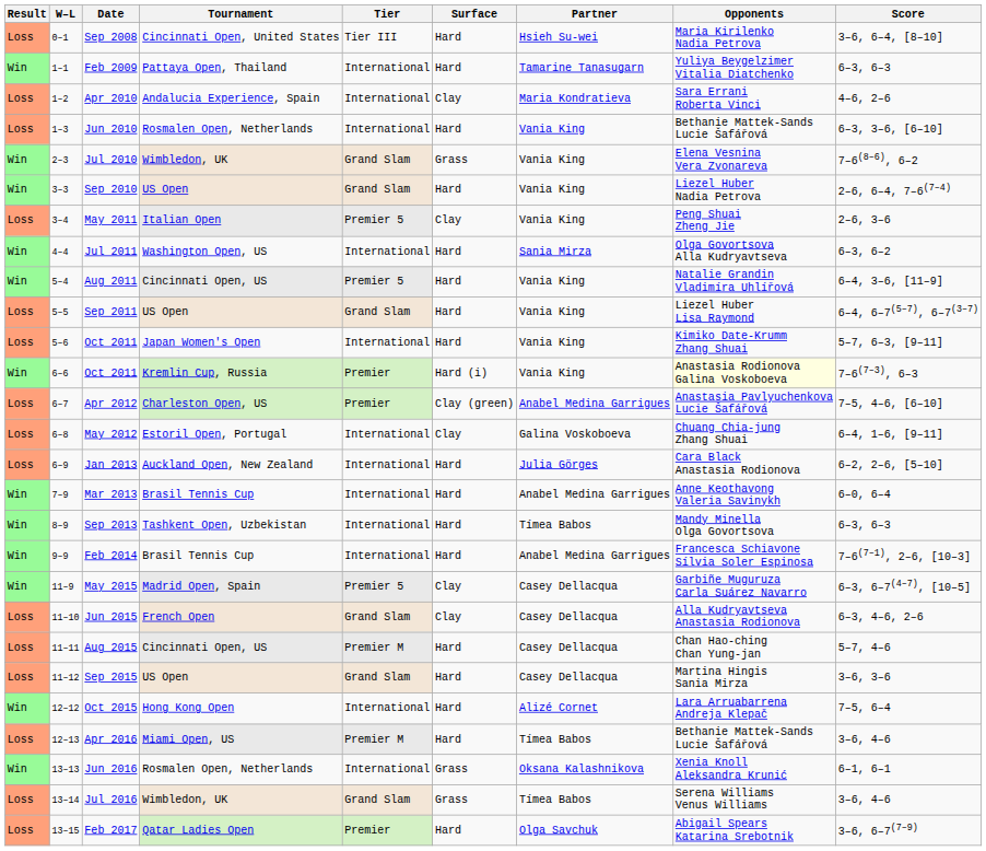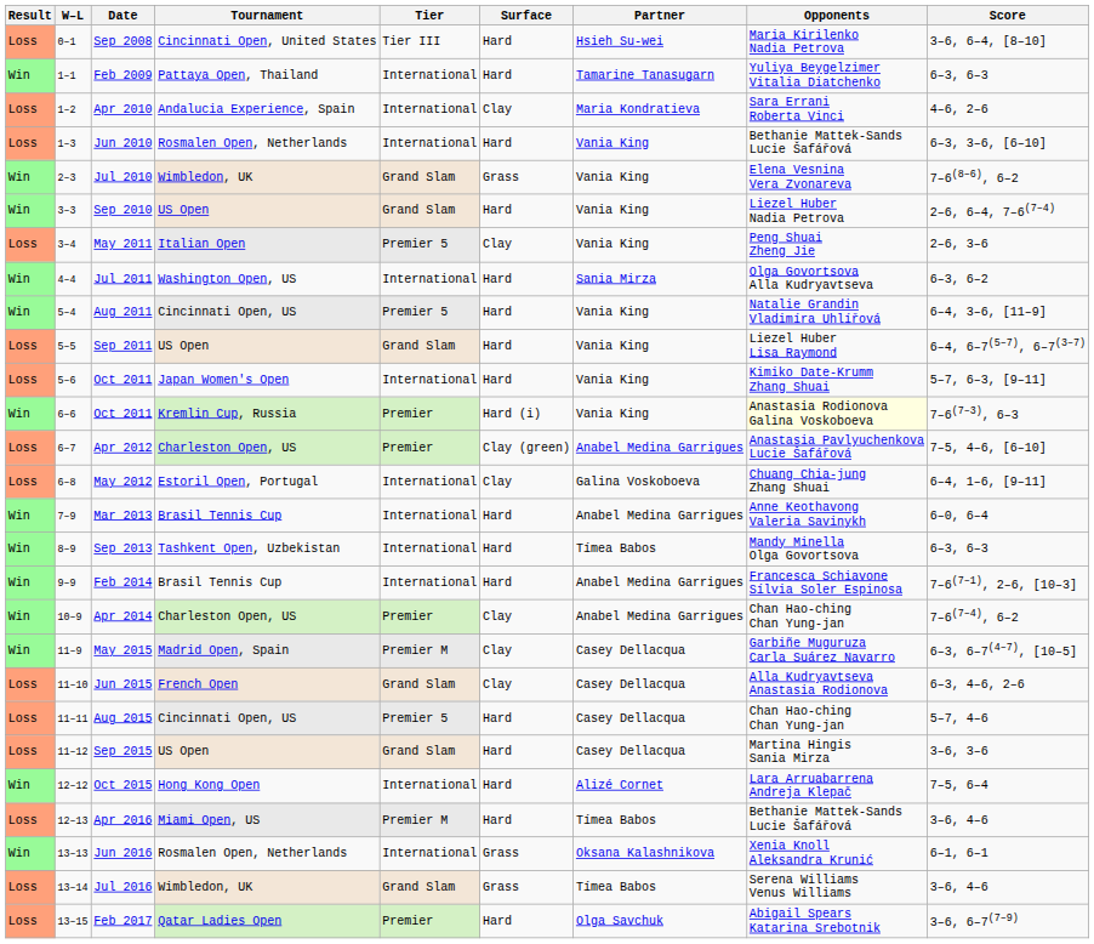 <table class="wikitable sortable nowrap">
 <tr>
 <th>Result</th>
 <th class="unsortable">W–L</th>
 <th>Date</th>
 <th>Tournament</th>
 <th>Tier</th>
 <th>Surface</th>
 <th>Partner</th>
 <th>Opponents</th>
 <th class="unsortable">Score</th>
 </tr>
 <tr>
 <td style="background:#ffa07a;">Loss</td>
 <td><small>0–1</small></td>
 <td><a href='#'>Sep 2008</a></td>
 <td><a href='#'>Cincinnati Open</a>, United States</td>
 <td>Tier III</td>
 <td>Hard</td>
 <td> <a href='#'>Hsieh Su-wei</a></td>
 <td> <a href='#'>Maria Kirilenko</a> <br>  <a href='#'>Nadia Petrova</a></td>
 <td>3–6, 6–4, [8–10]</td>
 </tr>
 <tr>
 <td style="background:#98fb98;">Win</td>
 <td><small>1–1</small></td>
 <td><a href='#'>Feb 2009</a></td>
 <td><a href='#'>Pattaya Open</a>, Thailand</td>
 <td>International</td>
 <td>Hard</td>
 <td> <a href='#'>Tamarine Tanasugarn</a></td>
 <td> <a href='#'>Yuliya Beygelzimer</a> <br>  <a href='#'>Vitalia Diatchenko</a></td>
 <td>6–3, 6–3</td>
 </tr>
 <tr>
 <td style="background:#ffa07a;">Loss</td>
 <td><small>1–2</small></td>
 <td><a href='#'>Apr 2010</a></td>
 <td><a href='#'>Andalucia Experience</a>, Spain</td>
 <td>International</td>
 <td>Clay</td>
 <td> <a href='#'>Maria Kondratieva</a></td>
 <td> <a href='#'>Sara Errani</a> <br>  <a href='#'>Roberta Vinci</a></td>
 <td>4–6, 2–6</td>
 </tr>
 <tr>
 <td style="background:#ffa07a;">Loss</td>
 <td><small>1–3</small></td>
 <td><a href='#'>Jun 2010</a></td>
 <td><a href='#'>Rosmalen Open</a>, Netherlands</td>
 <td>International</td>
 <td>Hard</td>
 <td> <a href='#'>Vania King</a></td>
 <td> Bethanie Mattek-Sands <br>  Lucie Šafářová</td>
 <td>6–3, 3–6, [6–10]</td>
 </tr>
 <tr>
 <td style="background:#98fb98;">Win</td>
 <td><small>2–3</small></td>
 <td><a href='#'>Jul 2010</a></td>
 <td style="background:#f3e6d7;"><a href='#'>Wimbledon</a>, UK</td>
 <td style="background:#f3e6d7;">Grand Slam</td>
 <td>Grass</td>
 <td> Vania King</td>
 <td> <a href='#'>Elena Vesnina</a> <br>  <a href='#'>Vera Zvonareva</a></td>
 <td>7–6<sup>(8–6)</sup>, 6–2</td>
 </tr>
 <tr>
 <td style="background:#98fb98;">Win</td>
 <td><small>3–3</small></td>
 <td><a href='#'>Sep 2010</a></td>
 <td style="background:#f3e6d7;"><a href='#'>US Open</a></td>
 <td style="background:#f3e6d7;">Grand Slam</td>
 <td>Hard</td>
 <td> Vania King</td>
 <td> <a href='#'>Liezel Huber</a> <br>  Nadia Petrova</td>
 <td>2–6, 6–4, 7–6<sup>(7–4)</sup></td>
 </tr>
 <tr>
 <td style="background:#ffa07a;">Loss</td>
 <td><small>3–4</small></td>
 <td><a href='#'>May 2011</a></td>
 <td style="background:#e9e9e9;"><a href='#'>Italian Open</a></td>
 <td style="background:#e9e9e9;">Premier 5</td>
 <td>Clay</td>
 <td> Vania King</td>
 <td> <a href='#'>Peng Shuai</a> <br>  <a href='#'>Zheng Jie</a></td>
 <td>2–6, 3–6</td>
 </tr>
 <tr>
 <td style="background:#98fb98;">Win</td>
 <td><small>4–4</small></td>
 <td><a href='#'>Jul 2011</a></td>
 <td><a href='#'>Washington Open</a>, US</td>
 <td>International</td>
 <td>Hard</td>
 <td> <a href='#'>Sania Mirza</a></td>
 <td> <a href='#'>Olga Govortsova</a> <br>  Alla Kudryavtseva</td>
 <td>6–3, 6–2</td>
 </tr>
 <tr>
 <td style="background:#98fb98;">Win</td>
 <td><small>5–4</small></td>
 <td><a href='#'>Aug 2011</a></td>
 <td style="background:#e9e9e9;">Cincinnati Open, US</td>
 <td style="background:#e9e9e9;">Premier 5</td>
 <td>Hard</td>
 <td> Vania King</td>
 <td> <a href='#'>Natalie Grandin</a> <br>  <a href='#'>Vladimíra Uhlířová</a></td>
 <td>6–4, 3–6, [11–9]</td>
 </tr>
 <tr>
 <td style="background:#ffa07a;">Loss</td>
 <td><small>5–5</small></td>
 <td><a href='#'>Sep 2011</a></td>
 <td style="background:#f3e6d7;">US Open</td>
 <td style="background:#f3e6d7;">Grand Slam</td>
 <td>Hard</td>
 <td> Vania King</td>
 <td> Liezel Huber <br>  <a href='#'>Lisa Raymond</a></td>
 <td>6–4, 6–7<sup>(5–7)</sup>, 6–7<sup>(3–7)</sup></td>
 </tr>
 <tr>
 <td style="background:#ffa07a;">Loss</td>
 <td><small>5–6</small></td>
 <td><a href='#'>Oct 2011</a></td>
 <td><a href='#'>Japan Women's Open</a></td>
 <td>International</td>
 <td>Hard</td>
 <td> Vania King</td>
 <td> <a href='#'>Kimiko Date-Krumm</a> <br>  <a href='#'>Zhang Shuai</a></td>
 <td>5–7, 6–3, [9–11]</td>
 </tr>
 <tr>
 <td style="background:#98fb98;">Win</td>
 <td><small>6–6</small></td>
 <td><a href='#'>Oct 2011</a></td>
 <td style="background:#d4f1c5;"><a href='#'>Kremlin Cup</a>, Russia</td>
 <td style="background:#d4f1c5;">Premier</td>
 <td>Hard (i)</td>
 <td> Vania King</td>
 <td style="background: lightyellow;"> Anastasia Rodionova <br>  Galina Voskoboeva</td>
 <td>7–6<sup>(7–3)</sup>, 6–3</td>
 </tr>
 <tr>
 <td style="background:#ffa07a;">Loss</td>
 <td><small>6–7</small></td>
 <td><a href='#'>Apr 2012</a></td>
 <td style="background:#d4f1c5;"><a href='#'>Charleston Open</a>, US</td>
 <td style="background:#d4f1c5;">Premier</td>
 <td>Clay (green)</td>
 <td> <a href='#'>Anabel Medina Garrigues</a></td>
 <td> <a href='#'>Anastasia Pavlyuchenkova</a> <br>  <a href='#'>Lucie Šafářová</a></td>
 <td>7–5, 4–6, [6–10]</td>
 </tr>
 <tr>
 <td style="background:#ffa07a;">Loss</td>
 <td><small>6–8</small></td>
 <td><a href='#'>May 2012</a></td>
 <td><a href='#'>Estoril Open</a>, Portugal</td>
 <td>International</td>
 <td>Clay</td>
 <td> Galina Voskoboeva</td>
 <td> <a href='#'>Chuang Chia-jung</a> <br>  Zhang Shuai</td>
 <td>6–4, 1–6, [9–11]</td>
 </tr>
 <tr>
-<td style="background:#ffa07a;">Loss</td>
-<td><small>6–9</small></td>
-<td><a href='#'>Jan 2013</a></td>
-<td><a href='#'>Auckland Open</a>, New Zealand</td>
-<td>International</td>
-<td>Hard</td>
-<td> <a href='#'>Julia Görges</a></td>
-<td> <a href='#'>Cara Black</a> <br>  Anastasia Rodionova</td>
-<td>6–2, 2–6, [5–10]</td>
-</tr>
-<tr>
 <td style="background:#98fb98;">Win</td>
 <td><small>7–9</small></td>
 <td><a href='#'>Mar 2013</a></td>
 <td><a href='#'>Brasil Tennis Cup</a></td>
 <td>International</td>
 <td>Hard</td>
 <td> Anabel Medina Garrigues</td>
 <td> <a href='#'>Anne Keothavong</a> <br>  <a href='#'>Valeria Savinykh</a></td>
 <td>6–0, 6–4</td>
 </tr>
 <tr>
 <td style="background:#98fb98;">Win</td>
 <td><small>8–9</small></td>
 <td><a href='#'>Sep 2013</a></td>
 <td><a href='#'>Tashkent Open</a>, Uzbekistan</td>
 <td>International</td>
 <td>Hard</td>
 <td> Tímea Babos</td>
 <td> <a href='#'>Mandy Minella</a> <br>  Olga Govortsova</td>
 <td>6–3, 6–3</td>
 </tr>
 <tr>
 <td style="background:#98fb98;">Win</td>
 <td><small>9–9</small></td>
 <td><a href='#'>Feb 2014</a></td>
 <td>Brasil Tennis Cup</td>
 <td>International</td>
 <td>Hard</td>
 <td> Anabel Medina Garrigues</td>
 <td> <a href='#'>Francesca Schiavone</a> <br>  <a href='#'>Sílvia Soler Espinosa</a></td>
 <td>7–6<sup>(7–1)</sup>, 2–6, [10–3]</td>
 </tr>
 <tr>
 <td style="background:#98fb98;">Win</td>
+<td><small>10–9</small></td>
+<td><a href='#'>Apr 2014</a></td>
+<td style="background:#d4f1c5;">Charleston Open, US</td>
+<td style="background:#d4f1c5;">Premier</td>
+<td>Clay</td>
+<td> Anabel Medina Garrigues</td>
+<td> Chan Hao-ching <br>  Chan Yung-jan</td>
+<td>7–6<sup>(7–4)</sup>, 6–2</td>
+</tr>
+<tr>
+<td style="background:#98fb98;">Win</td>
 <td><small>11–9</small></td>
 <td><a href='#'>May 2015</a></td>
 <td style="background:#e9e9e9;"><a href='#'>Madrid Open</a>, Spain</td>
-<td style="background:#e9e9e9;">Premier 5</td>
+<td style="background:#e9e9e9;">Premier M</td>
 <td>Clay</td>
 <td> Casey Dellacqua</td>
 <td> <a href='#'>Garbiñe Muguruza</a> <br>  <a href='#'>Carla Suárez Navarro</a></td>
 <td>6–3, 6–7<sup>(4–7)</sup>, [10–5]</td>
 </tr>
 <tr>
 <td style="background:#ffa07a;">Loss</td>
 <td><small>11–10</small></td>
 <td><a href='#'>Jun 2015</a></td>
 <td style="background:#f3e6d7;"><a href='#'>French Open</a></td>
 <td style="background:#f3e6d7;">Grand Slam</td>
 <td>Clay</td>
 <td> Casey Dellacqua</td>
 <td> <a href='#'>Alla Kudryavtseva</a> <br>  <a href='#'>Anastasia Rodionova</a></td>
 <td>6–3, 4–6, 2–6</td>
 </tr>
 <tr>
 <td style="background:#ffa07a;">Loss</td>
 <td><small>11–11</small></td>
 <td><a href='#'>Aug 2015</a></td>
 <td style="background:#e9e9e9;">Cincinnati Open, US</td>
-<td style="background:#e9e9e9;">Premier M</td>
+<td style="background:#e9e9e9;">Premier 5</td>
 <td>Hard</td>
 <td> Casey Dellacqua</td>
 <td> Chan Hao-ching <br>  Chan Yung-jan</td>
 <td>5–7, 4–6</td>
 </tr>
 <tr>
 <td style="background:#ffa07a;">Loss</td>
 <td><small>11–12</small></td>
 <td><a href='#'>Sep 2015</a></td>
 <td style="background:#f3e6d7;">US Open</td>
 <td style="background:#f3e6d7;">Grand Slam</td>
 <td>Hard</td>
 <td> Casey Dellacqua</td>
 <td> Martina Hingis <br>  Sania Mirza</td>
 <td>3–6, 3–6</td>
 </tr>
 <tr>
 <td style="background:#98fb98;">Win</td>
 <td><small>12–12</small></td>
 <td><a href='#'>Oct 2015</a></td>
 <td><a href='#'>Hong Kong Open</a></td>
 <td>International</td>
 <td>Hard</td>
 <td> <a href='#'>Alizé Cornet</a></td>
 <td> <a href='#'>Lara Arruabarrena</a> <br>  <a href='#'>Andreja Klepač</a></td>
 <td>7–5, 6–4</td>
 </tr>
 <tr>
 <td style="background:#ffa07a;">Loss</td>
 <td><small>12–13</small></td>
 <td><a href='#'>Apr 2016</a></td>
 <td style="background:#e9e9e9;"><a href='#'>Miami Open</a>, US</td>
 <td style="background:#e9e9e9;">Premier M</td>
 <td>Hard</td>
 <td> Tímea Babos</td>
 <td> Bethanie Mattek-Sands <br>  Lucie Šafářová</td>
 <td>3–6, 4–6</td>
 </tr>
 <tr>
 <td style="background:#98fb98;">Win</td>
 <td><small>13–13</small></td>
 <td><a href='#'>Jun 2016</a></td>
 <td>Rosmalen Open, Netherlands</td>
 <td>International</td>
 <td>Grass</td>
 <td> <a href='#'>Oksana Kalashnikova</a></td>
 <td> <a href='#'>Xenia Knoll</a> <br>  <a href='#'>Aleksandra Krunić</a></td>
 <td>6–1, 6–1</td>
 </tr>
 <tr>
 <td style="background:#ffa07a;">Loss</td>
 <td><small>13–14</small></td>
 <td><a href='#'>Jul 2016</a></td>
 <td style="background:#f3e6d7;">Wimbledon, UK</td>
 <td style="background:#f3e6d7;">Grand Slam</td>
 <td>Grass</td>
 <td> Tímea Babos</td>
 <td> Serena Williams <br>  Venus Williams</td>
 <td>3–6, 4–6</td>
 </tr>
 <tr>
 <td style="background:#ffa07a;">Loss</td>
 <td><small>13–15</small></td>
 <td><a href='#'>Feb 2017</a></td>
 <td style="background:#d4f1c5;"><a href='#'>Qatar Ladies Open</a></td>
 <td style="background:#d4f1c5;">Premier</td>
 <td>Hard</td>
 <td> <a href='#'>Olga Savchuk</a></td>
 <td> <a href='#'>Abigail Spears</a> <br>  <a href='#'>Katarina Srebotnik</a></td>
 <td>3–6, 6–7<sup>(7–9)</sup></td>
 </tr>
 </table>
